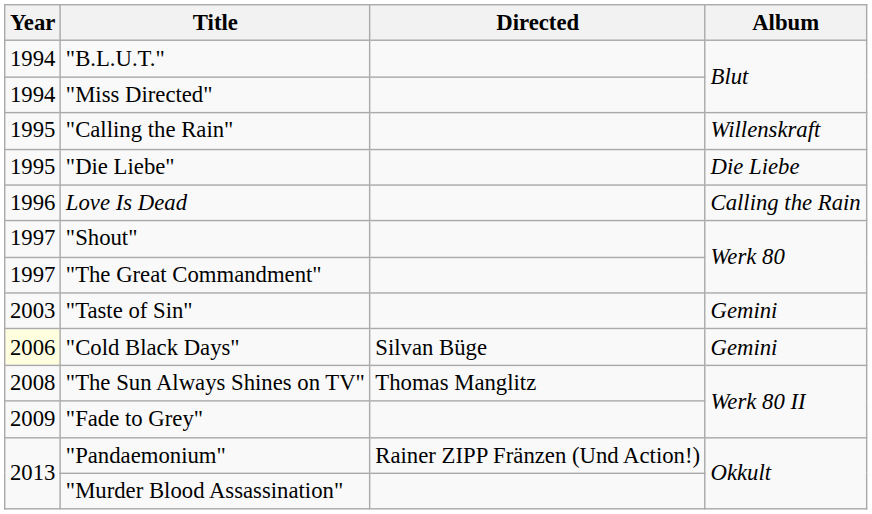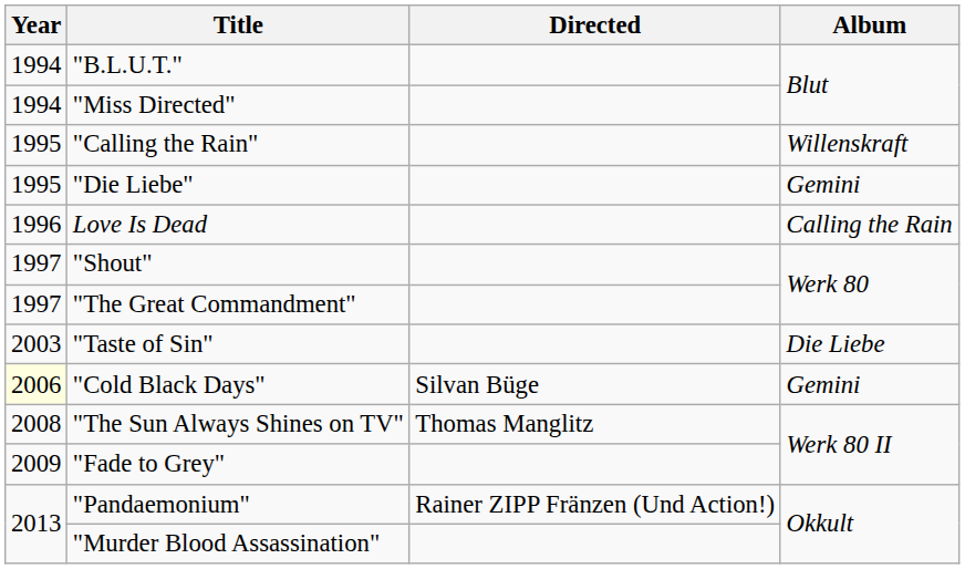 <table class="wikitable" border="1">
 <tr>
 <th>Year</th>
 <th>Title</th>
 <th>Directed</th>
 <th>Album</th>
 </tr>
 <tr>
 <td>1994</td>
 <td>"B.L.U.T."</td>
 <td></td>
 <td rowspan=2><em>Blut</em></td>
 </tr>
 <tr>
 <td>1994</td>
 <td>"Miss Directed"</td>
 <td></td>
 </tr>
 <tr>
 <td>1995</td>
 <td>"Calling the Rain"</td>
 <td></td>
 <td><em>Willenskraft</em></td>
 </tr>
 <tr>
 <td>1995</td>
 <td>"Die Liebe"</td>
 <td></td>
-<td><em>Die Liebe</em></td>
+<td><em>Gemini</em></td>
 </tr>
 <tr>
 <td>1996</td>
 <td><em>Love Is Dead</em></td>
 <td></td>
 <td><em>Calling the Rain</em></td>
 </tr>
 <tr>
 <td>1997</td>
 <td>"Shout"</td>
 <td></td>
 <td rowspan=2><em>Werk 80</em></td>
 </tr>
 <tr>
 <td>1997</td>
 <td>"The Great Commandment"</td>
 <td></td>
 </tr>
 <tr>
 <td>2003</td>
 <td>"Taste of Sin"</td>
 <td></td>
-<td><em>Gemini</em></td>
+<td><em>Die Liebe</em></td>
 </tr>
 <tr>
 <td style="background: lightyellow;">2006</td>
 <td>"Cold Black Days"</td>
 <td>Silvan Büge</td>
 <td><em>Gemini</em></td>
 </tr>
 <tr>
 <td>2008</td>
 <td>"The Sun Always Shines on TV"</td>
 <td>Thomas Manglitz</td>
 <td rowspan=2><em>Werk 80 II</em></td>
 </tr>
 <tr>
 <td>2009</td>
 <td>"Fade to Grey"</td>
 <td></td>
 </tr>
 <tr>
 <td rowspan=2>2013</td>
 <td>"Pandaemonium"</td>
 <td>Rainer ZIPP Fränzen (Und Action!)</td>
 <td rowspan=2><em>Okkult</em></td>
 </tr>
 <tr>
 <td>"Murder Blood Assassination"</td>
 <td></td>
 </tr>
 </table>
